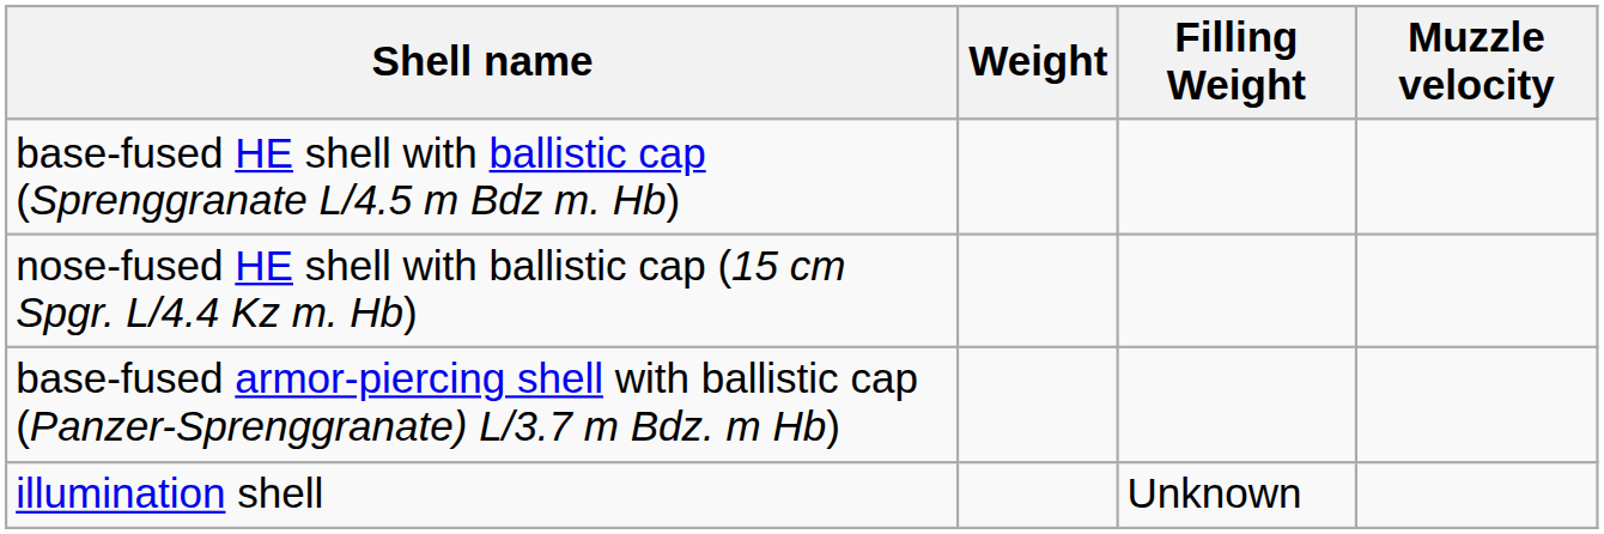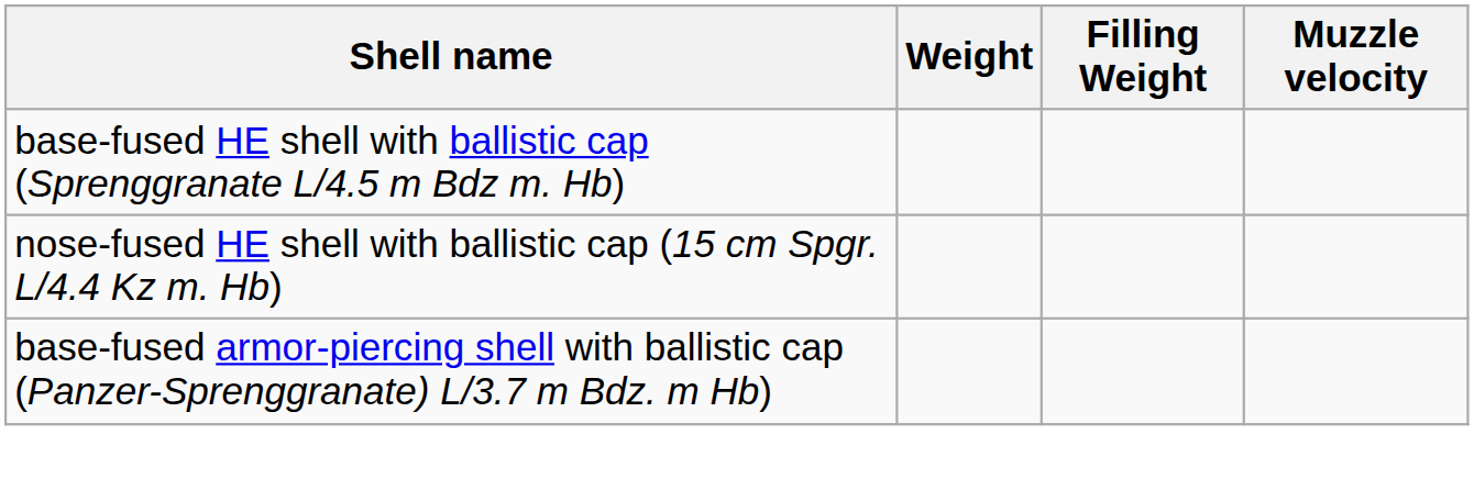 <table class="wikitable" border="1">
 <tr>
 <th>Shell name</th>
 <th>Weight</th>
 <th>Filling Weight</th>
 <th>Muzzle velocity</th>
 </tr>
 <tr>
 <td>base-fused <a href='#'>HE</a> shell with <a href='#'>ballistic cap</a> (<em>Sprenggranate L/4.5 m Bdz m. Hb</em>)</td>
 <td></td>
 <td></td>
 <td></td>
 </tr>
 <tr>
 <td>nose-fused <a href='#'>HE</a> shell with ballistic cap (<em>15 cm Spgr. L/4.4 Kz m. Hb</em>)</td>
 <td></td>
 <td></td>
 <td></td>
 </tr>
 <tr>
 <td>base-fused <a href='#'>armor-piercing shell</a> with ballistic cap (<em>Panzer-Sprenggranate) L/3.7 m Bdz. m Hb</em>)</td>
 <td></td>
 <td></td>
 <td></td>
 </tr>
-<tr>
-<td><a href='#'>illumination</a> shell</td>
-<td></td>
-<td>Unknown</td>
-<td></td>
-</tr>
 </table>
